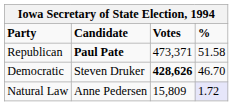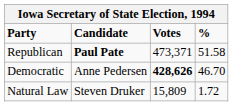 <table class="wikitable">
 <tr>
 <th colspan="4">Iowa Secretary of State Election, 1994</th>
 </tr>
 <tr>
 <td><strong>Party</strong></td>
 <td><strong>Candidate</strong></td>
 <td><strong>Votes</strong></td>
 <td><strong>%</strong></td>
 </tr>
 <tr>
 <td>Republican</td>
 <td><strong>Paul Pate</strong></td>
 <td>473,371</td>
 <td>51.58</td>
 </tr>
 <tr>
 <td>Democratic</td>
-<td>Steven Druker</td>
+<td>Anne Pedersen</td>
 <td><strong>428,626</strong></td>
 <td>46.70</td>
 </tr>
 <tr>
 <td>Natural Law</td>
-<td>Anne Pedersen</td>
+<td>Steven Druker</td>
 <td>15,809</td>
-<td style="background: lavender;">1.72</td>
+<td>1.72</td>
 </tr>
 </table>
